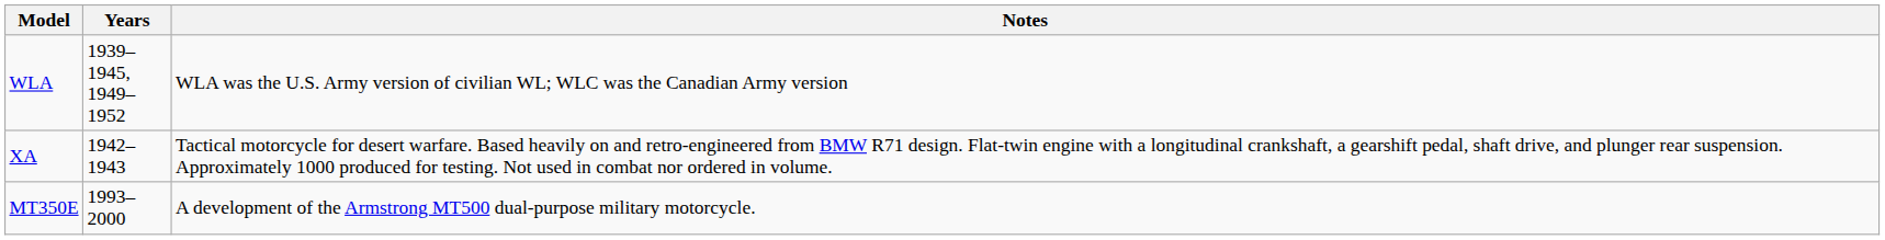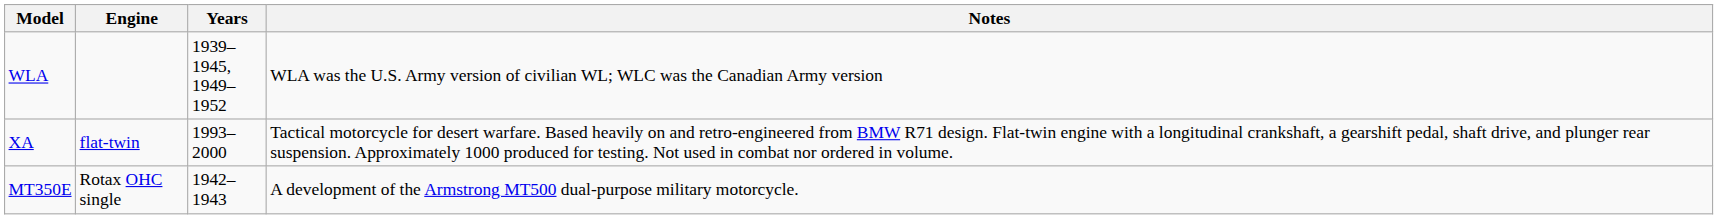 <table class="wikitable">
 <tr>
 <th>Model</th>
+<th>Engine</th>
 <th>Years</th>
 <th>Notes</th>
 </tr>
 <tr>
 <td><a href='#'>WLA</a></td>
+<td></td>
 <td>1939–1945,<br>1949–1952</td>
 <td>WLA was the U.S. Army version of civilian WL; WLC was the Canadian Army version</td>
 </tr>
 <tr>
 <td><a href='#'>XA</a></td>
-<td>1942–1943</td>
+<td> <a href='#'>flat-twin</a></td>
+<td>1993–2000</td>
 <td>Tactical motorcycle for desert warfare. Based heavily on and retro-engineered from <a href='#'>BMW</a> R71 design. Flat-twin engine with a longitudinal crankshaft, a gearshift pedal, shaft drive, and plunger rear suspension. Approximately 1000 produced for testing. Not used in combat nor ordered in volume.</td>
 </tr>
 <tr>
 <td><a href='#'>MT350E</a></td>
-<td>1993–2000</td>
+<td>Rotax  <a href='#'>OHC</a> single</td>
+<td>1942–1943</td>
 <td>A development of the <a href='#'>Armstrong MT500</a> dual-purpose military motorcycle.</td>
 </tr>
 </table>
